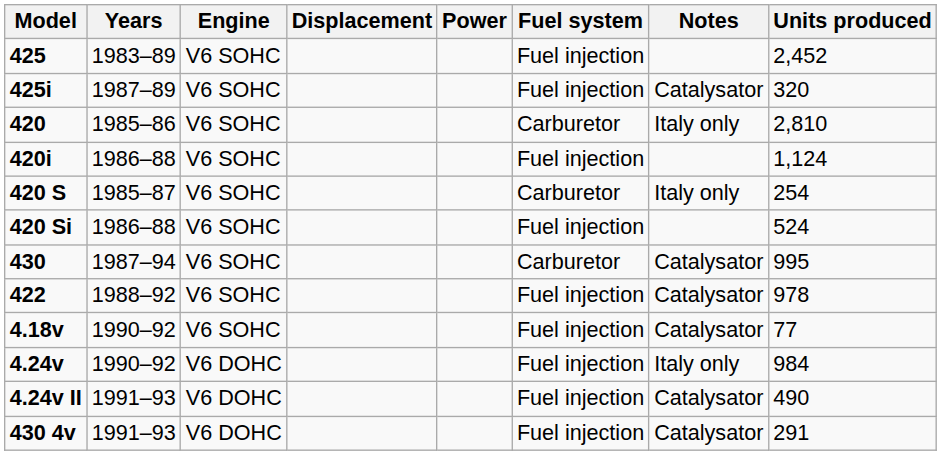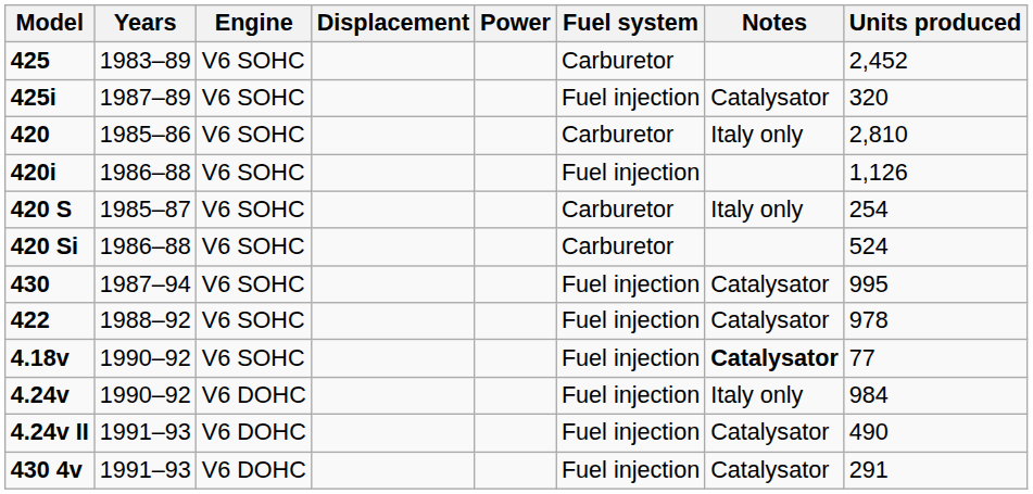 <table class="wikitable">
 <tr>
 <th>Model</th>
 <th>Years</th>
 <th>Engine</th>
 <th>Displacement</th>
 <th>Power</th>
 <th>Fuel system</th>
 <th>Notes</th>
 <th>Units produced</th>
 </tr>
 <tr>
 <td><strong>425</strong></td>
 <td>1983–89</td>
 <td>V6 SOHC</td>
 <td></td>
 <td></td>
-<td>Fuel injection</td>
+<td>Carburetor</td>
 <td></td>
 <td>2,452</td>
 </tr>
 <tr>
 <td><strong>425i</strong></td>
 <td>1987–89</td>
 <td>V6 SOHC</td>
 <td></td>
 <td></td>
 <td>Fuel injection</td>
 <td>Catalysator</td>
 <td>320</td>
 </tr>
 <tr>
 <td><strong>420</strong></td>
 <td>1985–86</td>
 <td>V6 SOHC</td>
 <td></td>
 <td></td>
 <td>Carburetor</td>
 <td>Italy only</td>
 <td>2,810</td>
 </tr>
 <tr>
 <td><strong>420i</strong></td>
 <td>1986–88</td>
 <td>V6 SOHC</td>
 <td></td>
 <td></td>
 <td>Fuel injection</td>
 <td></td>
-<td>1,124</td>
+<td>1,126</td>
 </tr>
 <tr>
 <td><strong>420 S</strong></td>
 <td>1985–87</td>
 <td>V6 SOHC</td>
 <td></td>
 <td></td>
 <td>Carburetor</td>
 <td>Italy only</td>
 <td>254</td>
 </tr>
 <tr>
 <td><strong>420 Si</strong></td>
 <td>1986–88</td>
 <td>V6 SOHC</td>
 <td></td>
 <td></td>
-<td>Fuel injection</td>
+<td>Carburetor</td>
 <td></td>
 <td>524</td>
 </tr>
 <tr>
 <td><strong>430</strong></td>
 <td>1987–94</td>
 <td>V6 SOHC</td>
 <td></td>
 <td></td>
-<td>Carburetor</td>
+<td>Fuel injection</td>
 <td>Catalysator</td>
 <td>995</td>
 </tr>
 <tr>
 <td><strong>422</strong></td>
 <td>1988–92</td>
 <td>V6 SOHC</td>
 <td></td>
 <td></td>
 <td>Fuel injection</td>
 <td>Catalysator</td>
 <td>978</td>
 </tr>
 <tr>
 <td><strong>4.18v</strong></td>
 <td>1990–92</td>
 <td>V6 SOHC</td>
 <td></td>
 <td></td>
 <td>Fuel injection</td>
-<td>Catalysator</td>
+<td><strong>Catalysator</strong></td>
 <td>77</td>
 </tr>
 <tr>
 <td><strong>4.24v</strong></td>
 <td>1990–92</td>
 <td>V6 DOHC</td>
 <td></td>
 <td></td>
 <td>Fuel injection</td>
 <td>Italy only</td>
 <td>984</td>
 </tr>
 <tr>
 <td><strong>4.24v II</strong></td>
 <td>1991–93</td>
 <td>V6 DOHC</td>
 <td></td>
 <td></td>
 <td>Fuel injection</td>
 <td>Catalysator</td>
 <td>490</td>
 </tr>
 <tr>
 <td><strong>430 4v</strong></td>
 <td>1991–93</td>
 <td>V6 DOHC</td>
 <td></td>
 <td></td>
 <td>Fuel injection</td>
 <td>Catalysator</td>
 <td>291</td>
 </tr>
 </table>
